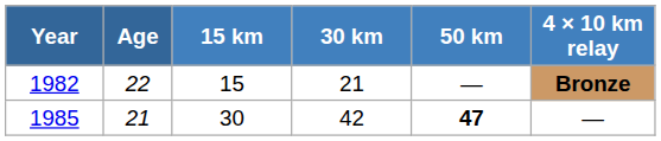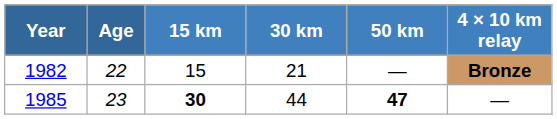 <table class="wikitable" style="font-size:95%; text-align:center; border:grey solid 1px; border-collapse:collapse; background:#ffffff;">
 <tr>
 <th style="background-color:#369; color:white; width:60px;"> Year </th>
 <th style="background-color:#369; color:white; width:40px;"> Age </th>
 <th style="background-color:#4180be; color:white; width:75px;"> 15 km </th>
 <th style="background-color:#4180be; color:white; width:75px;"> 30 km </th>
 <th style="background-color:#4180be; color:white; width:75px;"> 50 km </th>
 <th style="background-color:#4180be; color:white; width:75px;"> 4 × 10 km <br> relay </th>
 </tr>
 <tr>
 <td><a href='#'>1982</a></td>
 <td><em>22</em></td>
 <td>15</td>
 <td>21</td>
 <td>—</td>
 <td bgcolor="cc9966"><strong>Bronze</strong></td>
 </tr>
 <tr>
 <td><a href='#'>1985</a></td>
-<td><em>21</em></td>
-<td>30</td>
-<td>42</td>
+<td><em>23</em></td>
+<td><strong>30</strong></td>
+<td>44</td>
 <td><strong>47</strong></td>
 <td>—</td>
 </tr>
 </table>
